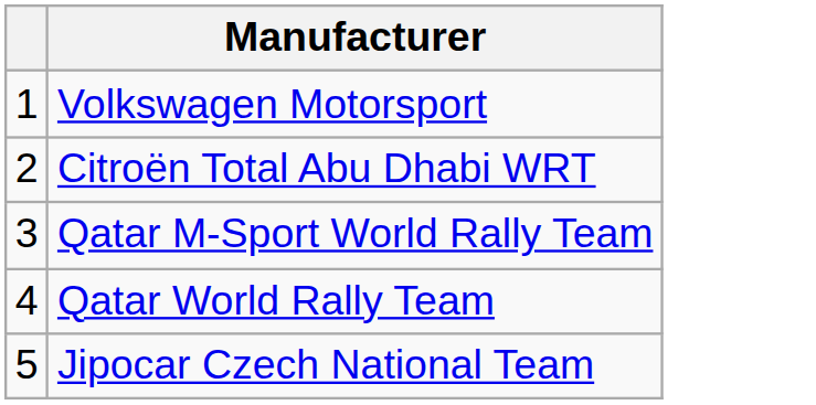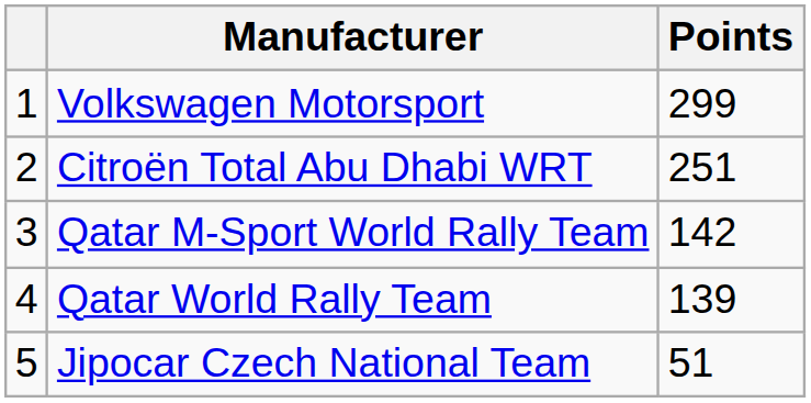 <table class="wikitable">
 <tr>
 <th></th>
 <th>Manufacturer</th>
+<th>Points</th>
 </tr>
 <tr>
 <td>1</td>
 <td> <a href='#'>Volkswagen Motorsport</a></td>
+<td>299</td>
 </tr>
 <tr>
 <td>2</td>
 <td> <a href='#'>Citroën Total Abu Dhabi WRT</a></td>
+<td>251</td>
 </tr>
 <tr>
 <td>3</td>
 <td> <a href='#'>Qatar M-Sport World Rally Team</a></td>
+<td>142</td>
 </tr>
 <tr>
 <td>4</td>
 <td> <a href='#'>Qatar World Rally Team</a></td>
+<td>139</td>
 </tr>
 <tr>
 <td>5</td>
 <td> <a href='#'>Jipocar Czech National Team</a></td>
+<td>51</td>
 </tr>
 </table>
